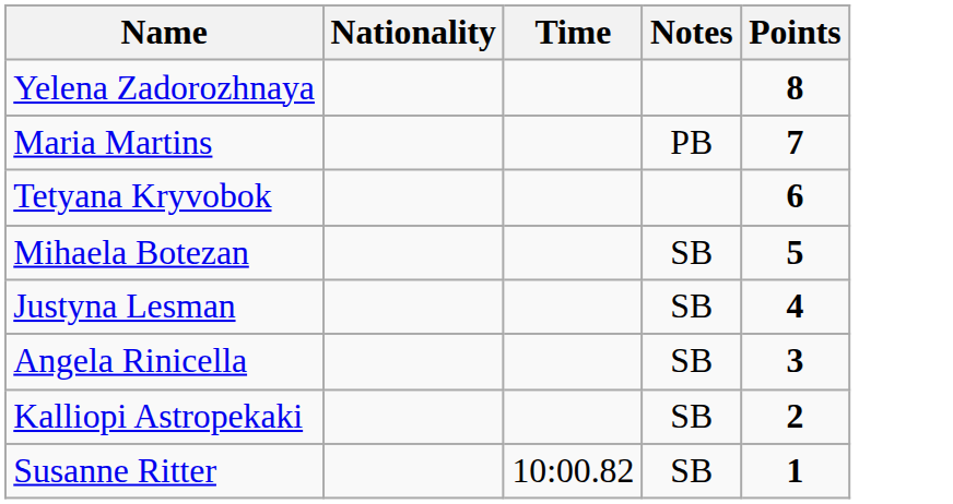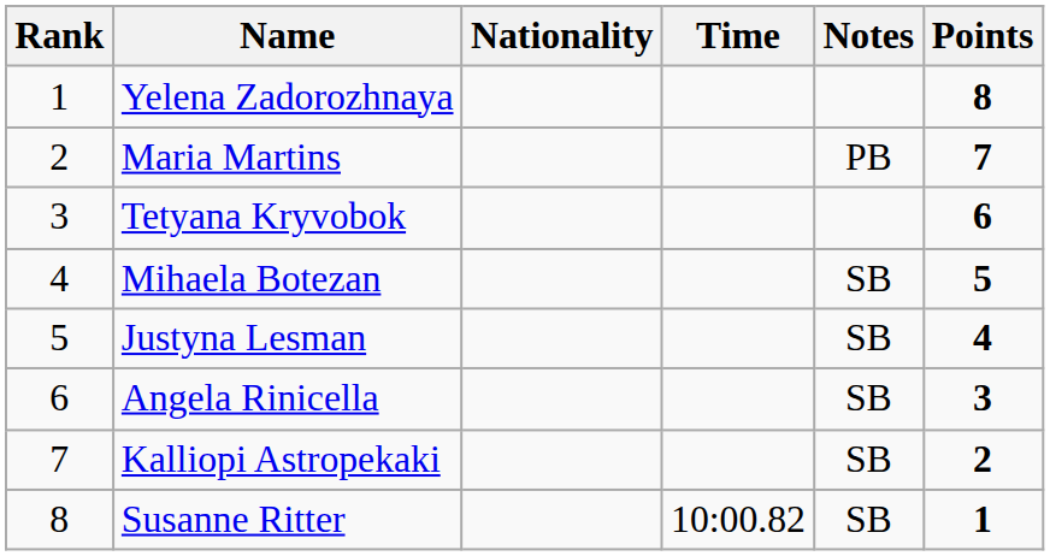 <table class="wikitable sortable" style="text-align:center">
 <tr>
+<th>Rank</th>
 <th>Name</th>
 <th>Nationality</th>
 <th>Time</th>
 <th>Notes</th>
 <th>Points</th>
 </tr>
 <tr>
+<td>1</td>
 <td align=left><a href='#'>Yelena Zadorozhnaya</a></td>
 <td align=left></td>
 <td></td>
 <td></td>
 <td><strong>8</strong></td>
 </tr>
 <tr>
+<td>2</td>
 <td align=left><a href='#'>Maria Martins</a></td>
 <td align=left></td>
 <td></td>
 <td>PB</td>
 <td><strong>7</strong></td>
 </tr>
 <tr>
+<td>3</td>
 <td align=left><a href='#'>Tetyana Kryvobok</a></td>
 <td align=left></td>
 <td></td>
 <td></td>
 <td><strong>6</strong></td>
 </tr>
 <tr>
+<td>4</td>
 <td align=left><a href='#'>Mihaela Botezan</a></td>
 <td align=left></td>
 <td></td>
 <td>SB</td>
 <td><strong>5</strong></td>
 </tr>
 <tr>
+<td>5</td>
 <td align=left><a href='#'>Justyna Lesman</a></td>
 <td align=left></td>
 <td></td>
 <td>SB</td>
 <td><strong>4</strong></td>
 </tr>
 <tr>
+<td>6</td>
 <td align=left><a href='#'>Angela Rinicella</a></td>
 <td align=left></td>
 <td></td>
 <td>SB</td>
 <td><strong>3</strong></td>
 </tr>
 <tr>
+<td>7</td>
 <td align=left><a href='#'>Kalliopi Astropekaki</a></td>
 <td align=left></td>
 <td></td>
 <td>SB</td>
 <td><strong>2</strong></td>
 </tr>
 <tr>
+<td>8</td>
 <td align=left><a href='#'>Susanne Ritter</a></td>
 <td align=left></td>
 <td>10:00.82</td>
 <td>SB</td>
 <td><strong>1</strong></td>
 </tr>
 </table>
